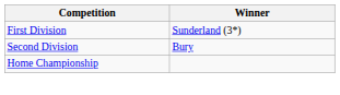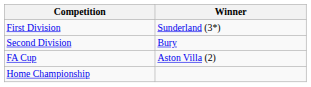 <table class="wikitable">
 <tr>
 <th style="width:15em">Competition</th>
 <th style="width:15em">Winner</th>
 </tr>
 <tr>
 <td><a href='#'>First Division</a></td>
 <td><a href='#'>Sunderland</a> (3*)</td>
 </tr>
 <tr>
 <td><a href='#'>Second Division</a></td>
 <td><a href='#'>Bury</a></td>
 </tr>
 <tr>
+<td><a href='#'>FA Cup</a></td>
+<td><a href='#'>Aston Villa</a> (2)</td>
+</tr>
+<tr>
 <td><a href='#'>Home Championship</a></td>
 <td></td>
 </tr>
 </table>
